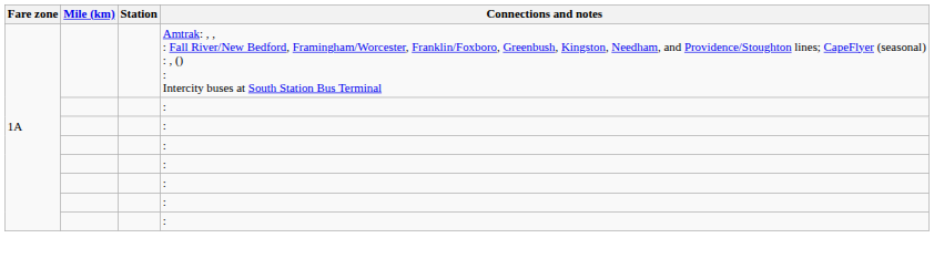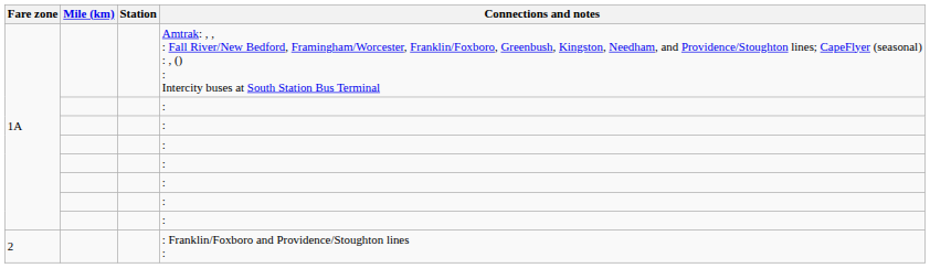 <table class="wikitable">
 <tr>
 <th>Fare zone</th>
 <th><a href='#'>Mile (km)</a></th>
 <th>Station</th>
 <th>Connections and notes</th>
 </tr>
 <tr>
 <td rowspan="8">1A</td>
 <td></td>
 <td> </td>
 <td> <a href='#'>Amtrak</a>: , , <br>: <a href='#'>Fall River/New Bedford</a>, <a href='#'>Framingham/Worcester</a>, <a href='#'>Franklin/Foxboro</a>, <a href='#'>Greenbush</a>, <a href='#'>Kingston</a>, <a href='#'>Needham</a>, and <a href='#'>Providence/Stoughton</a> lines; <a href='#'>CapeFlyer</a> (seasonal)<br>: ,  ()<br>: <br> Intercity buses at <a href='#'>South Station Bus Terminal</a></td>
 </tr>
 <tr>
 <td></td>
 <td> </td>
 <td>: </td>
 </tr>
 <tr>
 <td></td>
 <td> </td>
 <td>: </td>
 </tr>
 <tr>
 <td></td>
 <td> </td>
 <td>: </td>
 </tr>
 <tr>
 <td></td>
 <td> </td>
 <td>: </td>
 </tr>
 <tr>
 <td></td>
 <td> </td>
 <td>: </td>
 </tr>
 <tr>
 <td></td>
 <td> </td>
 <td>: </td>
 </tr>
 <tr>
 <td></td>
 <td> </td>
 <td>: </td>
 </tr>
+<tr>
+<td>2</td>
+<td></td>
+<td> </td>
+<td>: Franklin/Foxboro and Providence/Stoughton lines<br>: </td>
+</tr>
 </table>
